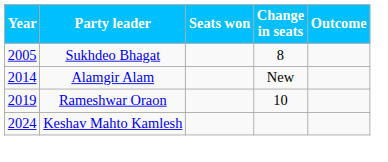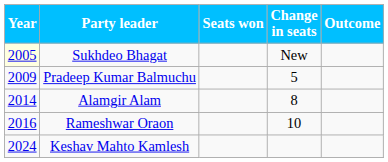 <table class="wikitable sortable" style="text-align:center;">
 <tr>
 <th Style="background-color:#00BFFF; color:white">Year</th>
 <th Style="background-color:#00BFFF; color:white">Party leader</th>
 <th Style="background-color:#00BFFF; color:white">Seats won</th>
 <th Style="background-color:#00BFFF; color:white">Change<br>in seats</th>
 <th Style="background-color:#00BFFF; color:white">Outcome</th>
 </tr>
 <tr>
-<td><a href='#'>2005</a></td>
+<td style="background: lightyellow;"><a href='#'>2005</a></td>
 <td rowspan="1"><a href='#'>Sukhdeo Bhagat</a></td>
 <td></td>
-<td> 8</td>
+<td> New</td>
+<td></td>
+</tr>
+<tr>
+<td><a href='#'>2009</a></td>
+<td rowspan="1"><a href='#'>Pradeep Kumar Balmuchu</a></td>
+<td></td>
+<td> 5</td>
 <td></td>
 </tr>
 <tr>
 <td><a href='#'>2014</a></td>
 <td rowspan="1"><a href='#'>Alamgir Alam</a></td>
 <td></td>
-<td> New</td>
+<td> 8</td>
 <td></td>
 </tr>
 <tr>
-<td><a href='#'>2019</a></td>
+<td><a href='#'>2016</a></td>
 <td rowspan="1"><a href='#'>Rameshwar Oraon</a></td>
 <td></td>
 <td> 10</td>
 <td></td>
 </tr>
 <tr>
 <td><a href='#'>2024</a></td>
 <td rowspan="1"><a href='#'>Keshav Mahto Kamlesh</a></td>
 <td></td>
 <td></td>
 <td></td>
 </tr>
 </table>
